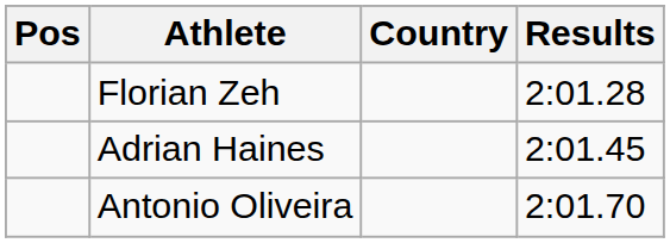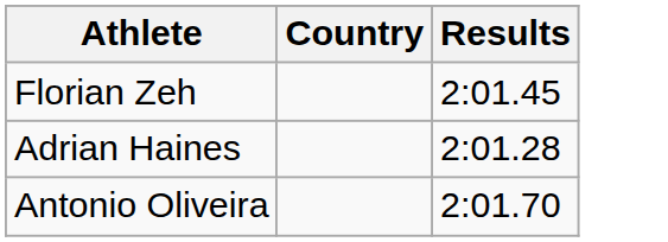 <table class="wikitable wikble">
 <tr>
-<th>Pos</th>
 <th>Athlete</th>
 <th>Country</th>
 <th>Results</th>
 </tr>
 <tr>
-<td align="center"></td>
 <td>Florian Zeh</td>
+<td></td>
+<td>2:01.45</td>
+</tr>
+<tr>
+<td>Adrian Haines</td>
 <td></td>
 <td>2:01.28</td>
 </tr>
 <tr>
-<td align="center"></td>
-<td>Adrian Haines</td>
-<td></td>
-<td>2:01.45</td>
-</tr>
-<tr>
-<td align="center"></td>
 <td>Antonio Oliveira</td>
 <td></td>
 <td>2:01.70</td>
 </tr>
 </table>
